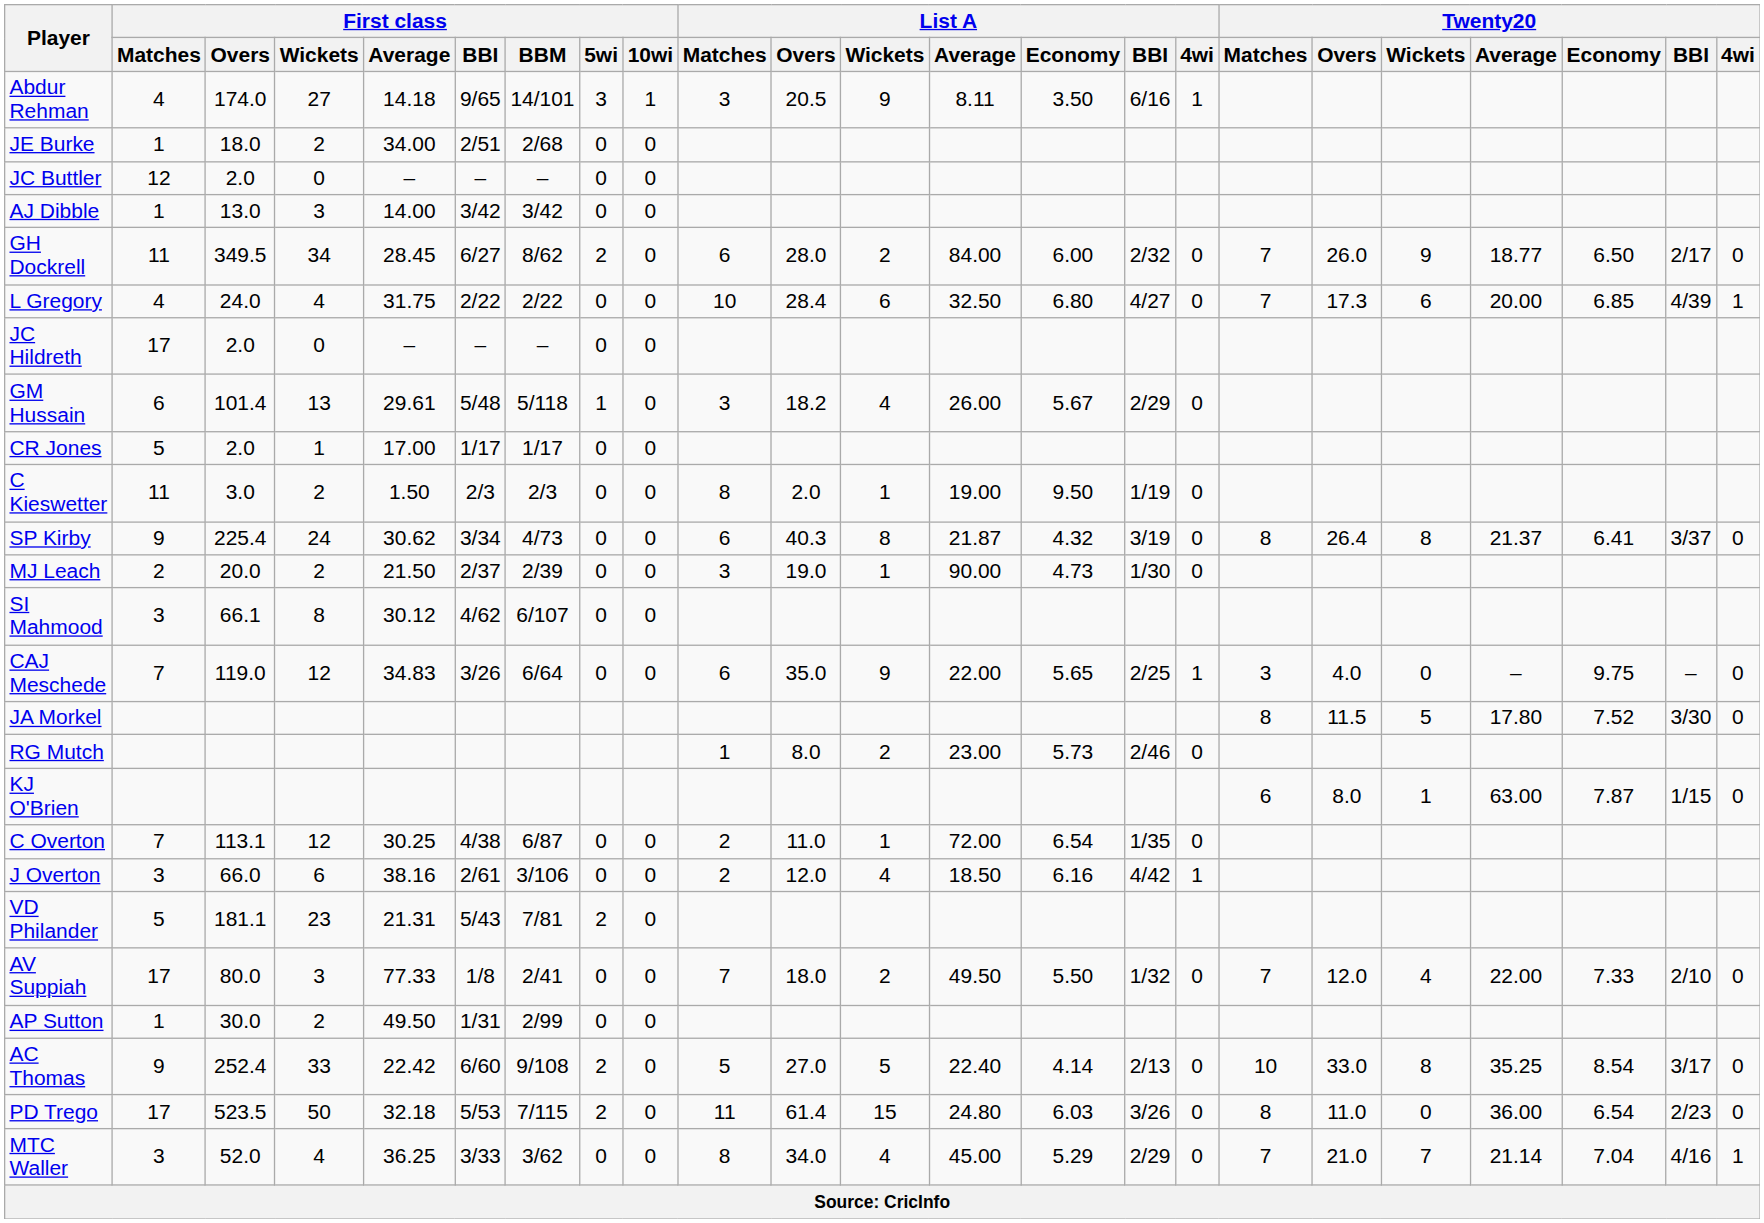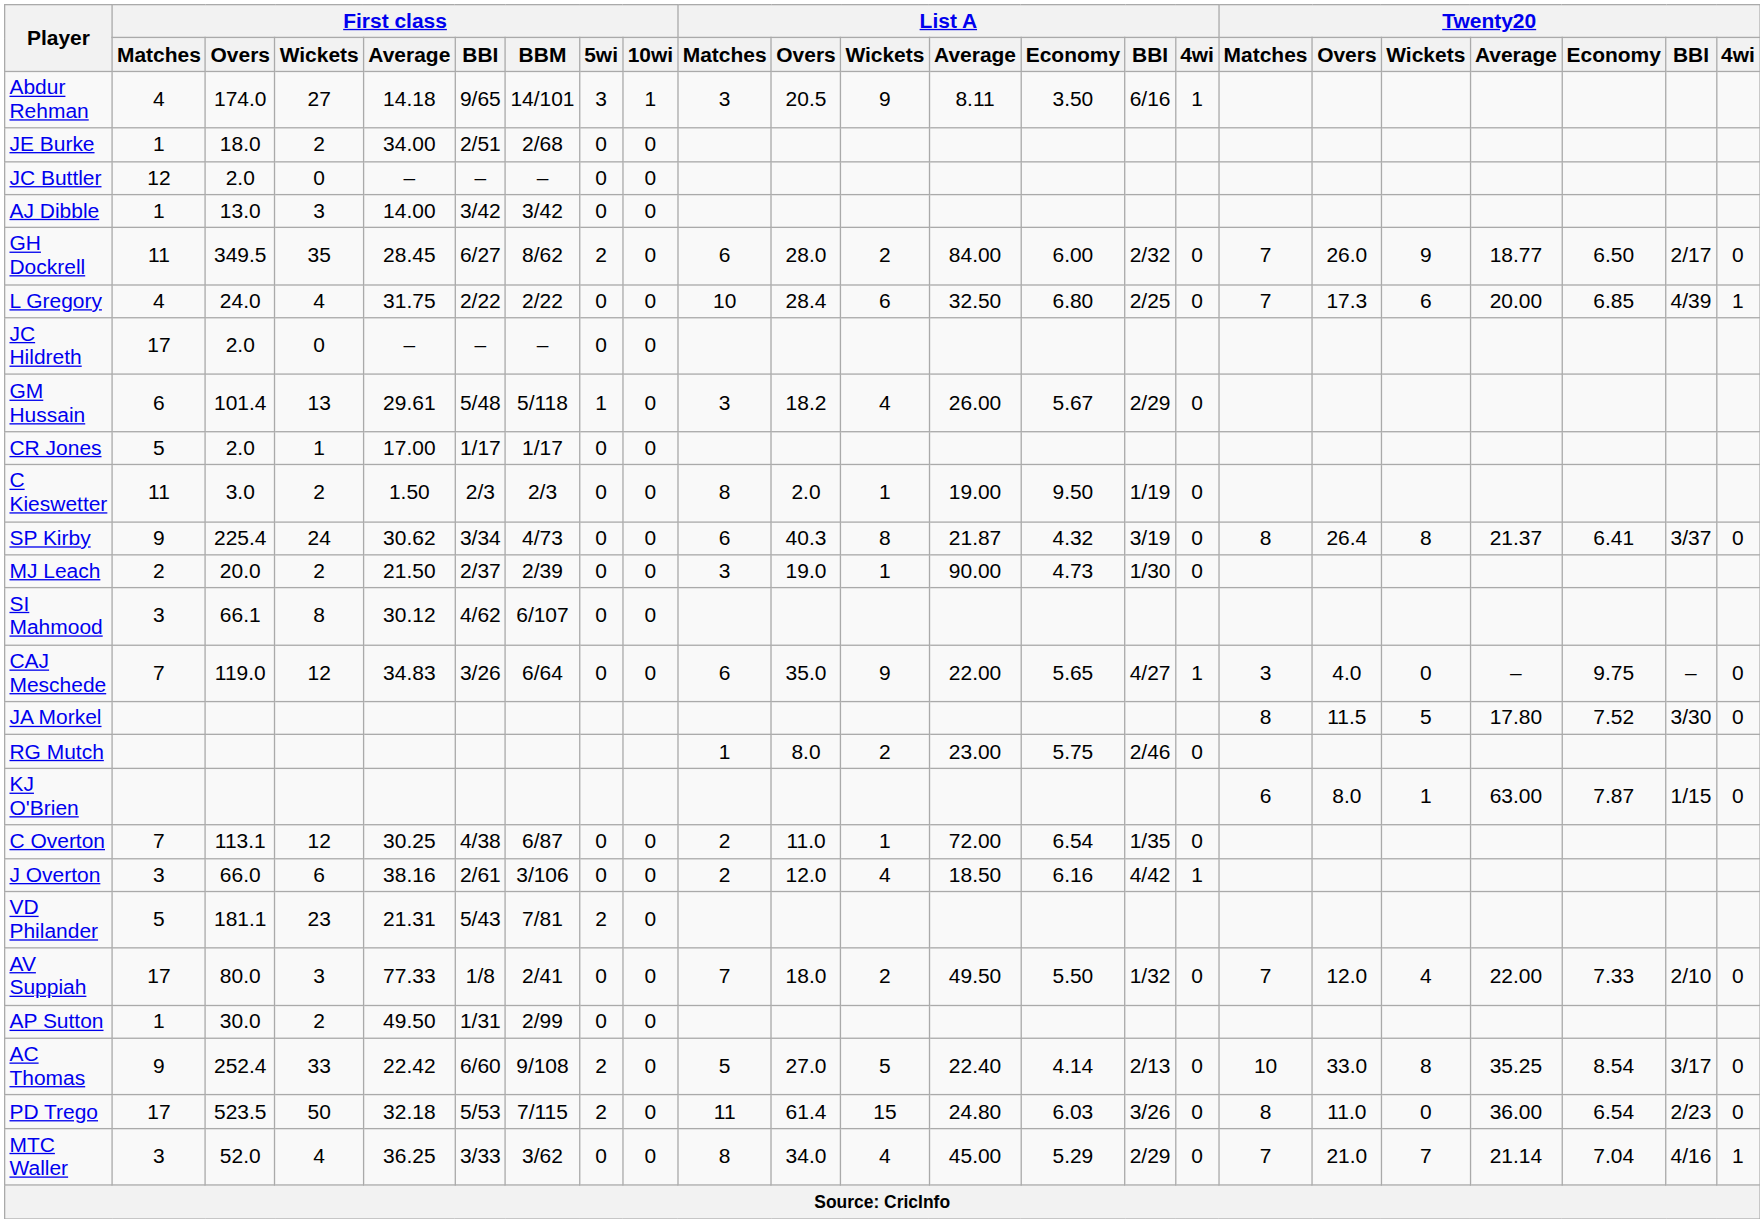 <table class="wikitable" style="text-align:center; width:82%;">
 <tr>
 <th rowspan=2>Player</th>
 <th colspan=8><a href='#'>First class</a></th>
 <th colspan=7><a href='#'>List A</a></th>
 <th colspan=7><a href='#'>Twenty20</a></th>
 </tr>
 <tr>
 <th>Matches</th>
 <th>Overs</th>
 <th>Wickets</th>
 <th>Average</th>
 <th>BBI</th>
 <th>BBM</th>
 <th>5wi</th>
 <th>10wi</th>
 <th>Matches</th>
 <th>Overs</th>
 <th>Wickets</th>
 <th>Average</th>
 <th>Economy</th>
 <th>BBI</th>
 <th>4wi</th>
 <th>Matches</th>
 <th>Overs</th>
 <th>Wickets</th>
 <th>Average</th>
 <th>Economy</th>
 <th>BBI</th>
 <th>4wi</th>
 </tr>
 <tr>
 <td align=left><a href='#'>Abdur Rehman</a></td>
 <td>4</td>
 <td>174.0</td>
 <td>27</td>
 <td>14.18</td>
 <td>9/65</td>
 <td>14/101</td>
 <td>3</td>
 <td>1</td>
 <td>3</td>
 <td>20.5</td>
 <td>9</td>
 <td>8.11</td>
 <td>3.50</td>
 <td>6/16</td>
 <td>1</td>
 <td></td>
 <td></td>
 <td></td>
 <td></td>
 <td></td>
 <td></td>
 <td></td>
 </tr>
 <tr>
 <td align=left><a href='#'>JE Burke</a></td>
 <td>1</td>
 <td>18.0</td>
 <td>2</td>
 <td>34.00</td>
 <td>2/51</td>
 <td>2/68</td>
 <td>0</td>
 <td>0</td>
 <td></td>
 <td></td>
 <td></td>
 <td></td>
 <td></td>
 <td></td>
 <td></td>
 <td></td>
 <td></td>
 <td></td>
 <td></td>
 <td></td>
 <td></td>
 <td></td>
 </tr>
 <tr>
 <td align=left><a href='#'>JC Buttler</a></td>
 <td>12</td>
 <td>2.0</td>
 <td>0</td>
 <td>–</td>
 <td>–</td>
 <td>–</td>
 <td>0</td>
 <td>0</td>
 <td></td>
 <td></td>
 <td></td>
 <td></td>
 <td></td>
 <td></td>
 <td></td>
 <td></td>
 <td></td>
 <td></td>
 <td></td>
 <td></td>
 <td></td>
 <td></td>
 </tr>
 <tr>
 <td align=left><a href='#'>AJ Dibble</a></td>
 <td>1</td>
 <td>13.0</td>
 <td>3</td>
 <td>14.00</td>
 <td>3/42</td>
 <td>3/42</td>
 <td>0</td>
 <td>0</td>
 <td></td>
 <td></td>
 <td></td>
 <td></td>
 <td></td>
 <td></td>
 <td></td>
 <td></td>
 <td></td>
 <td></td>
 <td></td>
 <td></td>
 <td></td>
 <td></td>
 </tr>
 <tr>
 <td align=left><a href='#'>GH Dockrell</a></td>
 <td>11</td>
 <td>349.5</td>
-<td>34</td>
+<td>35</td>
 <td>28.45</td>
 <td>6/27</td>
 <td>8/62</td>
 <td>2</td>
 <td>0</td>
 <td>6</td>
 <td>28.0</td>
 <td>2</td>
 <td>84.00</td>
 <td>6.00</td>
 <td>2/32</td>
 <td>0</td>
 <td>7</td>
 <td>26.0</td>
 <td>9</td>
 <td>18.77</td>
 <td>6.50</td>
 <td>2/17</td>
 <td>0</td>
 </tr>
 <tr>
 <td align=left><a href='#'>L Gregory</a></td>
 <td>4</td>
 <td>24.0</td>
 <td>4</td>
 <td>31.75</td>
 <td>2/22</td>
 <td>2/22</td>
 <td>0</td>
 <td>0</td>
 <td>10</td>
 <td>28.4</td>
 <td>6</td>
 <td>32.50</td>
 <td>6.80</td>
-<td>4/27</td>
+<td>2/25</td>
 <td>0</td>
 <td>7</td>
 <td>17.3</td>
 <td>6</td>
 <td>20.00</td>
 <td>6.85</td>
 <td>4/39</td>
 <td>1</td>
 </tr>
 <tr>
 <td align=left><a href='#'>JC Hildreth</a></td>
 <td>17</td>
 <td>2.0</td>
 <td>0</td>
 <td>–</td>
 <td>–</td>
 <td>–</td>
 <td>0</td>
 <td>0</td>
 <td></td>
 <td></td>
 <td></td>
 <td></td>
 <td></td>
 <td></td>
 <td></td>
 <td></td>
 <td></td>
 <td></td>
 <td></td>
 <td></td>
 <td></td>
 <td></td>
 </tr>
 <tr>
 <td align=left><a href='#'>GM Hussain</a></td>
 <td>6</td>
 <td>101.4</td>
 <td>13</td>
 <td>29.61</td>
 <td>5/48</td>
 <td>5/118</td>
 <td>1</td>
 <td>0</td>
 <td>3</td>
 <td>18.2</td>
 <td>4</td>
 <td>26.00</td>
 <td>5.67</td>
 <td>2/29</td>
 <td>0</td>
 <td></td>
 <td></td>
 <td></td>
 <td></td>
 <td></td>
 <td></td>
 <td></td>
 </tr>
 <tr>
 <td align=left><a href='#'>CR Jones</a></td>
 <td>5</td>
 <td>2.0</td>
 <td>1</td>
 <td>17.00</td>
 <td>1/17</td>
 <td>1/17</td>
 <td>0</td>
 <td>0</td>
 <td></td>
 <td></td>
 <td></td>
 <td></td>
 <td></td>
 <td></td>
 <td></td>
 <td></td>
 <td></td>
 <td></td>
 <td></td>
 <td></td>
 <td></td>
 <td></td>
 </tr>
 <tr>
 <td align=left><a href='#'>C Kieswetter</a></td>
 <td>11</td>
 <td>3.0</td>
 <td>2</td>
 <td>1.50</td>
 <td>2/3</td>
 <td>2/3</td>
 <td>0</td>
 <td>0</td>
 <td>8</td>
 <td>2.0</td>
 <td>1</td>
 <td>19.00</td>
 <td>9.50</td>
 <td>1/19</td>
 <td>0</td>
 <td></td>
 <td></td>
 <td></td>
 <td></td>
 <td></td>
 <td></td>
 <td></td>
 </tr>
 <tr>
 <td align=left><a href='#'>SP Kirby</a></td>
 <td>9</td>
 <td>225.4</td>
 <td>24</td>
 <td>30.62</td>
 <td>3/34</td>
 <td>4/73</td>
 <td>0</td>
 <td>0</td>
 <td>6</td>
 <td>40.3</td>
 <td>8</td>
 <td>21.87</td>
 <td>4.32</td>
 <td>3/19</td>
 <td>0</td>
 <td>8</td>
 <td>26.4</td>
 <td>8</td>
 <td>21.37</td>
 <td>6.41</td>
 <td>3/37</td>
 <td>0</td>
 </tr>
 <tr>
 <td align=left><a href='#'>MJ Leach</a></td>
 <td>2</td>
 <td>20.0</td>
 <td>2</td>
 <td>21.50</td>
 <td>2/37</td>
 <td>2/39</td>
 <td>0</td>
 <td>0</td>
 <td>3</td>
 <td>19.0</td>
 <td>1</td>
 <td>90.00</td>
 <td>4.73</td>
 <td>1/30</td>
 <td>0</td>
 <td></td>
 <td></td>
 <td></td>
 <td></td>
 <td></td>
 <td></td>
 <td></td>
 </tr>
 <tr>
 <td align=left><a href='#'>SI Mahmood</a></td>
 <td>3</td>
 <td>66.1</td>
 <td>8</td>
 <td>30.12</td>
 <td>4/62</td>
 <td>6/107</td>
 <td>0</td>
 <td>0</td>
 <td></td>
 <td></td>
 <td></td>
 <td></td>
 <td></td>
 <td></td>
 <td></td>
 <td></td>
 <td></td>
 <td></td>
 <td></td>
 <td></td>
 <td></td>
 <td></td>
 </tr>
 <tr>
 <td align=left><a href='#'>CAJ Meschede</a></td>
 <td>7</td>
 <td>119.0</td>
 <td>12</td>
 <td>34.83</td>
 <td>3/26</td>
 <td>6/64</td>
 <td>0</td>
 <td>0</td>
 <td>6</td>
 <td>35.0</td>
 <td>9</td>
 <td>22.00</td>
 <td>5.65</td>
-<td>2/25</td>
+<td>4/27</td>
 <td>1</td>
 <td>3</td>
 <td>4.0</td>
 <td>0</td>
 <td>–</td>
 <td>9.75</td>
 <td>–</td>
 <td>0</td>
 </tr>
 <tr>
 <td align=left><a href='#'>JA Morkel</a></td>
 <td></td>
 <td></td>
 <td></td>
 <td></td>
 <td></td>
 <td></td>
 <td></td>
 <td></td>
 <td></td>
 <td></td>
 <td></td>
 <td></td>
 <td></td>
 <td></td>
 <td></td>
 <td>8</td>
 <td>11.5</td>
 <td>5</td>
 <td>17.80</td>
 <td>7.52</td>
 <td>3/30</td>
 <td>0</td>
 </tr>
 <tr>
 <td align=left><a href='#'>RG Mutch</a></td>
 <td></td>
 <td></td>
 <td></td>
 <td></td>
 <td></td>
 <td></td>
 <td></td>
 <td></td>
 <td>1</td>
 <td>8.0</td>
 <td>2</td>
 <td>23.00</td>
-<td>5.73</td>
+<td>5.75</td>
 <td>2/46</td>
 <td>0</td>
 <td></td>
 <td></td>
 <td></td>
 <td></td>
 <td></td>
 <td></td>
 <td></td>
 </tr>
 <tr>
 <td align=left><a href='#'>KJ O'Brien</a></td>
 <td></td>
 <td></td>
 <td></td>
 <td></td>
 <td></td>
 <td></td>
 <td></td>
 <td></td>
 <td></td>
 <td></td>
 <td></td>
 <td></td>
 <td></td>
 <td></td>
 <td></td>
 <td>6</td>
 <td>8.0</td>
 <td>1</td>
 <td>63.00</td>
 <td>7.87</td>
 <td>1/15</td>
 <td>0</td>
 </tr>
 <tr>
 <td align=left><a href='#'>C Overton</a></td>
 <td>7</td>
 <td>113.1</td>
 <td>12</td>
 <td>30.25</td>
 <td>4/38</td>
 <td>6/87</td>
 <td>0</td>
 <td>0</td>
 <td>2</td>
 <td>11.0</td>
 <td>1</td>
 <td>72.00</td>
 <td>6.54</td>
 <td>1/35</td>
 <td>0</td>
 <td></td>
 <td></td>
 <td></td>
 <td></td>
 <td></td>
 <td></td>
 <td></td>
 </tr>
 <tr>
 <td align=left><a href='#'>J Overton</a></td>
 <td>3</td>
 <td>66.0</td>
 <td>6</td>
 <td>38.16</td>
 <td>2/61</td>
 <td>3/106</td>
 <td>0</td>
 <td>0</td>
 <td>2</td>
 <td>12.0</td>
 <td>4</td>
 <td>18.50</td>
 <td>6.16</td>
 <td>4/42</td>
 <td>1</td>
 <td></td>
 <td></td>
 <td></td>
 <td></td>
 <td></td>
 <td></td>
 <td></td>
 </tr>
 <tr>
 <td align=left><a href='#'>VD Philander</a></td>
 <td>5</td>
 <td>181.1</td>
 <td>23</td>
 <td>21.31</td>
 <td>5/43</td>
 <td>7/81</td>
 <td>2</td>
 <td>0</td>
 <td></td>
 <td></td>
 <td></td>
 <td></td>
 <td></td>
 <td></td>
 <td></td>
 <td></td>
 <td></td>
 <td></td>
 <td></td>
 <td></td>
 <td></td>
 <td></td>
 </tr>
 <tr>
 <td align=left><a href='#'>AV Suppiah</a></td>
 <td>17</td>
 <td>80.0</td>
 <td>3</td>
 <td>77.33</td>
 <td>1/8</td>
 <td>2/41</td>
 <td>0</td>
 <td>0</td>
 <td>7</td>
 <td>18.0</td>
 <td>2</td>
 <td>49.50</td>
 <td>5.50</td>
 <td>1/32</td>
 <td>0</td>
 <td>7</td>
 <td>12.0</td>
 <td>4</td>
 <td>22.00</td>
 <td>7.33</td>
 <td>2/10</td>
 <td>0</td>
 </tr>
 <tr>
 <td align=left><a href='#'>AP Sutton</a></td>
 <td>1</td>
 <td>30.0</td>
 <td>2</td>
 <td>49.50</td>
 <td>1/31</td>
 <td>2/99</td>
 <td>0</td>
 <td>0</td>
 <td></td>
 <td></td>
 <td></td>
 <td></td>
 <td></td>
 <td></td>
 <td></td>
 <td></td>
 <td></td>
 <td></td>
 <td></td>
 <td></td>
 <td></td>
 <td></td>
 </tr>
 <tr>
 <td align=left><a href='#'>AC Thomas</a></td>
 <td>9</td>
 <td>252.4</td>
 <td>33</td>
 <td>22.42</td>
 <td>6/60</td>
 <td>9/108</td>
 <td>2</td>
 <td>0</td>
 <td>5</td>
 <td>27.0</td>
 <td>5</td>
 <td>22.40</td>
 <td>4.14</td>
 <td>2/13</td>
 <td>0</td>
 <td>10</td>
 <td>33.0</td>
 <td>8</td>
 <td>35.25</td>
 <td>8.54</td>
 <td>3/17</td>
 <td>0</td>
 </tr>
 <tr>
 <td align=left><a href='#'>PD Trego</a></td>
 <td>17</td>
 <td>523.5</td>
 <td>50</td>
 <td>32.18</td>
 <td>5/53</td>
 <td>7/115</td>
 <td>2</td>
 <td>0</td>
 <td>11</td>
 <td>61.4</td>
 <td>15</td>
 <td>24.80</td>
 <td>6.03</td>
 <td>3/26</td>
 <td>0</td>
 <td>8</td>
 <td>11.0</td>
 <td>0</td>
 <td>36.00</td>
 <td>6.54</td>
 <td>2/23</td>
 <td>0</td>
 </tr>
 <tr>
 <td align=left><a href='#'>MTC Waller</a></td>
 <td>3</td>
 <td>52.0</td>
 <td>4</td>
 <td>36.25</td>
 <td>3/33</td>
 <td>3/62</td>
 <td>0</td>
 <td>0</td>
 <td>8</td>
 <td>34.0</td>
 <td>4</td>
 <td>45.00</td>
 <td>5.29</td>
 <td>2/29</td>
 <td>0</td>
 <td>7</td>
 <td>21.0</td>
 <td>7</td>
 <td>21.14</td>
 <td>7.04</td>
 <td>4/16</td>
 <td>1</td>
 </tr>
 <tr>
 <th colspan="23"><small>Source: CricInfo</small></th>
 </tr>
 </table>
